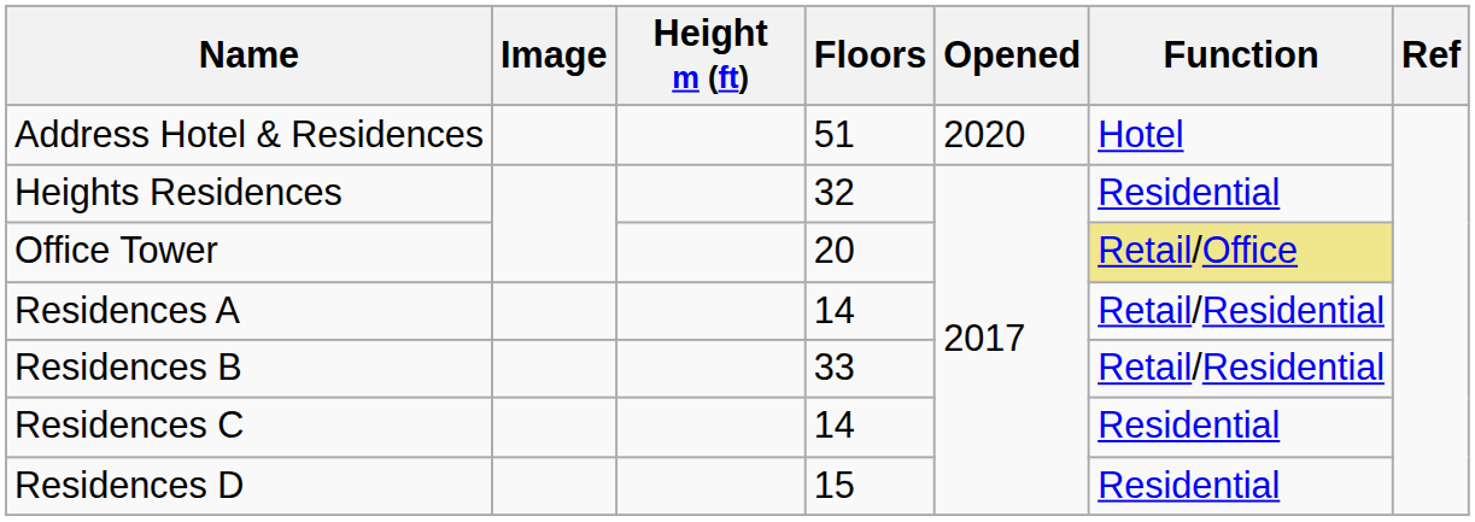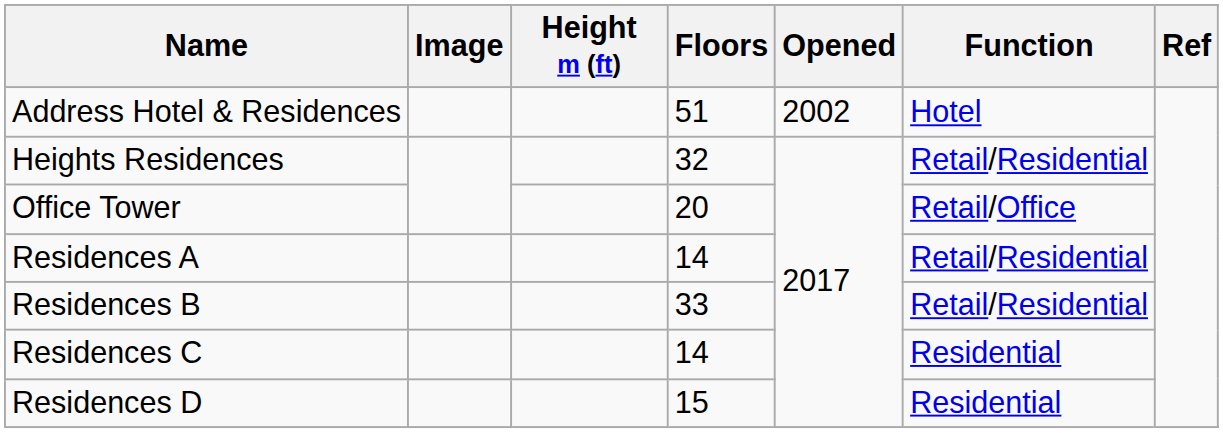 <table class="wikitable sortable static-row-numbers">
 <tr>
 <th>Name</th>
 <th>Image</th>
 <th width="75px">Height<br><small><a href='#'>m</a> (<a href='#'>ft</a>)</small></th>
 <th>Floors</th>
 <th>Opened</th>
 <th>Function</th>
 <th>Ref</th>
 </tr>
 <tr>
 <td>Address Hotel & Residences</td>
 <td></td>
 <td></td>
 <td>51</td>
-<td>2020</td>
+<td>2002</td>
 <td><a href='#'>Hotel</a></td>
 <td rowspan=8></td>
 </tr>
 <tr>
 <td>Heights Residences</td>
 <td rowspan=2></td>
 <td></td>
 <td>32</td>
 <td rowspan=6>2017</td>
-<td><a href='#'>Residential</a></td>
+<td><a href='#'>Retail</a>/<a href='#'>Residential</a></td>
 </tr>
 <tr>
 <td>Office Tower</td>
 <td></td>
 <td>20</td>
-<td style="background: khaki;"><a href='#'>Retail</a>/<a href='#'>Office</a></td>
+<td><a href='#'>Retail</a>/<a href='#'>Office</a></td>
 </tr>
 <tr>
 <td>Residences A</td>
 <td></td>
 <td></td>
 <td>14</td>
 <td><a href='#'>Retail</a>/<a href='#'>Residential</a></td>
 </tr>
 <tr>
 <td>Residences B</td>
 <td></td>
 <td></td>
 <td>33</td>
 <td><a href='#'>Retail</a>/<a href='#'>Residential</a></td>
 </tr>
 <tr>
 <td>Residences C</td>
 <td></td>
 <td></td>
 <td>14</td>
 <td><a href='#'>Residential</a></td>
 </tr>
 <tr>
 <td>Residences D</td>
 <td></td>
 <td></td>
 <td>15</td>
 <td><a href='#'>Residential</a></td>
 </tr>
 </table>
